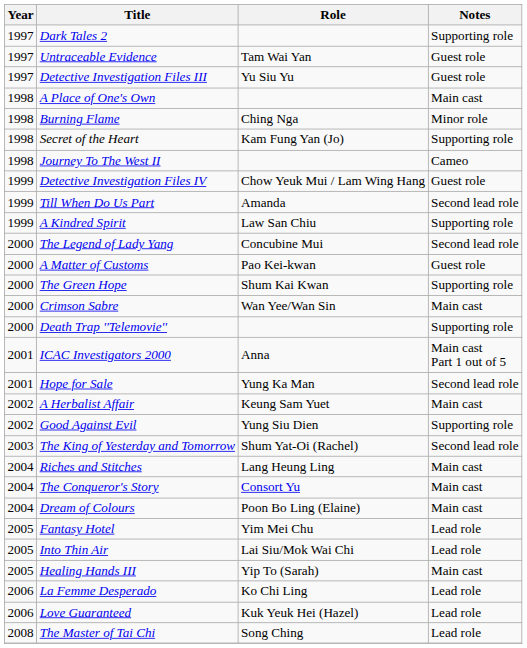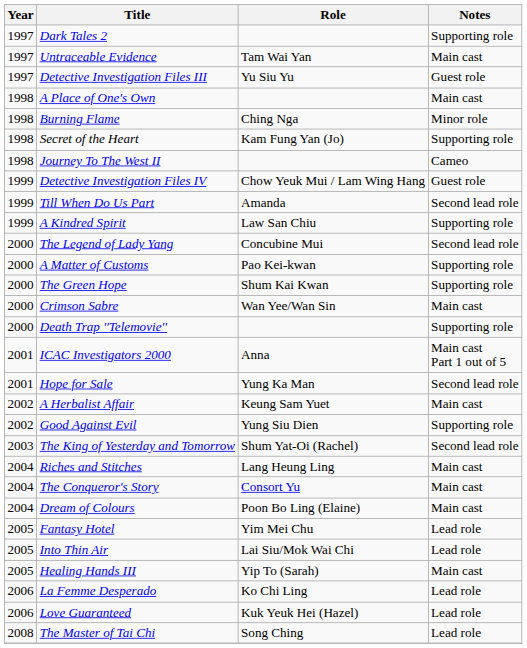 <table class="wikitable sortable">
 <tr>
 <th>Year</th>
 <th>Title</th>
 <th>Role</th>
 <th class="unsortable">Notes</th>
 </tr>
 <tr>
 <td>1997</td>
 <td><em><a href='#'>Dark Tales 2</a></em></td>
 <td></td>
 <td>Supporting role</td>
 </tr>
 <tr>
 <td>1997</td>
 <td><em><a href='#'>Untraceable Evidence</a></em></td>
 <td>Tam Wai Yan</td>
-<td>Guest role</td>
+<td>Main cast</td>
 </tr>
 <tr>
 <td>1997</td>
 <td><em><a href='#'>Detective Investigation Files III</a></em></td>
 <td>Yu Siu Yu</td>
 <td>Guest role</td>
 </tr>
 <tr>
 <td>1998</td>
 <td><em><a href='#'>A Place of One's Own</a></em></td>
 <td></td>
 <td>Main cast</td>
 </tr>
 <tr>
 <td>1998</td>
 <td><em><a href='#'>Burning Flame</a></em></td>
 <td>Ching Nga</td>
 <td>Minor role</td>
 </tr>
 <tr>
 <td>1998</td>
 <td><em>Secret of the Heart</em></td>
 <td>Kam Fung Yan (Jo)</td>
 <td>Supporting role</td>
 </tr>
 <tr>
 <td>1998</td>
 <td><em><a href='#'>Journey To The West II</a></em></td>
 <td></td>
 <td>Cameo</td>
 </tr>
 <tr>
 <td>1999</td>
 <td><em><a href='#'>Detective Investigation Files IV</a></em></td>
 <td>Chow Yeuk Mui / Lam Wing Hang</td>
 <td>Guest role</td>
 </tr>
 <tr>
 <td>1999</td>
 <td><em><a href='#'>Till When Do Us Part</a></em></td>
 <td>Amanda</td>
 <td>Second lead role</td>
 </tr>
 <tr>
 <td>1999</td>
 <td><em><a href='#'>A Kindred Spirit</a></em></td>
 <td>Law San Chiu</td>
 <td>Supporting role</td>
 </tr>
 <tr>
 <td>2000</td>
 <td><em><a href='#'>The Legend of Lady Yang</a></em></td>
 <td>Concubine Mui</td>
 <td>Second lead role</td>
 </tr>
 <tr>
 <td>2000</td>
 <td><em><a href='#'>A Matter of Customs</a></em></td>
 <td>Pao Kei-kwan</td>
-<td>Guest role</td>
+<td>Supporting role</td>
 </tr>
 <tr>
 <td>2000</td>
 <td><em><a href='#'>The Green Hope</a></em></td>
 <td>Shum Kai Kwan</td>
 <td>Supporting role</td>
 </tr>
 <tr>
 <td>2000</td>
 <td><em><a href='#'>Crimson Sabre</a></em></td>
 <td>Wan Yee/Wan Sin</td>
 <td>Main cast</td>
 </tr>
 <tr>
 <td>2000</td>
 <td><em> <a href='#'>Death Trap ''Telemovie''</a> </em></td>
 <td></td>
 <td>Supporting role</td>
 </tr>
 <tr>
 <td>2001</td>
 <td><em><a href='#'>ICAC Investigators 2000</a></em></td>
 <td>Anna</td>
 <td>Main cast<br>Part 1 out of 5</td>
 </tr>
 <tr>
 <td>2001</td>
 <td><em><a href='#'>Hope for Sale</a></em></td>
 <td>Yung Ka Man</td>
 <td>Second lead role</td>
 </tr>
 <tr>
 <td>2002</td>
 <td><em><a href='#'>A Herbalist Affair</a></em></td>
 <td>Keung Sam Yuet</td>
 <td>Main cast</td>
 </tr>
 <tr>
 <td>2002</td>
 <td><em><a href='#'>Good Against Evil</a></em></td>
 <td>Yung Siu Dien</td>
 <td>Supporting role</td>
 </tr>
 <tr>
 <td>2003</td>
 <td><em><a href='#'>The King of Yesterday and Tomorrow</a></em></td>
 <td>Shum Yat-Oi (Rachel)</td>
 <td>Second lead role</td>
 </tr>
 <tr>
 <td>2004</td>
 <td><em><a href='#'>Riches and Stitches</a></em></td>
 <td>Lang Heung Ling</td>
 <td>Main cast</td>
 </tr>
 <tr>
 <td>2004</td>
 <td><em><a href='#'>The Conqueror's Story</a></em></td>
 <td><a href='#'>Consort Yu</a></td>
 <td>Main cast</td>
 </tr>
 <tr>
 <td>2004</td>
 <td><em><a href='#'>Dream of Colours</a></em></td>
 <td>Poon Bo Ling (Elaine)</td>
 <td>Main cast</td>
 </tr>
 <tr>
 <td>2005</td>
 <td><em><a href='#'>Fantasy Hotel</a></em></td>
 <td>Yim Mei Chu</td>
 <td>Lead role</td>
 </tr>
 <tr>
 <td>2005</td>
 <td><em><a href='#'>Into Thin Air</a></em></td>
 <td>Lai Siu/Mok Wai Chi</td>
 <td>Lead role</td>
 </tr>
 <tr>
 <td>2005</td>
 <td><em><a href='#'>Healing Hands III</a></em></td>
 <td>Yip To (Sarah)</td>
 <td>Main cast</td>
 </tr>
 <tr>
 <td>2006</td>
 <td><em><a href='#'>La Femme Desperado</a></em></td>
 <td>Ko Chi Ling</td>
 <td>Lead role</td>
 </tr>
 <tr>
 <td>2006</td>
 <td><em><a href='#'>Love Guaranteed</a></em></td>
 <td>Kuk Yeuk Hei (Hazel)</td>
 <td>Lead role</td>
 </tr>
 <tr>
 <td>2008</td>
 <td><em><a href='#'>The Master of Tai Chi</a></em></td>
 <td>Song Ching</td>
 <td>Lead role</td>
 </tr>
 <tr>
 </tr>
 </table>
